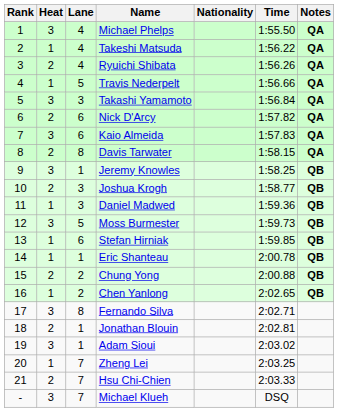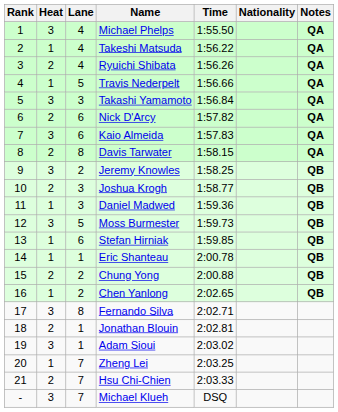 <table class="wikitable sortable" style="text-align:center">
 <tr>
 <th>Rank</th>
 <th>Heat</th>
 <th>Lane</th>
 <th>Name</th>
+<th>Time</th>
 <th>Nationality</th>
-<th>Time</th>
 <th>Notes</th>
 </tr>
 <tr bgcolor=ccffcc>
 <td>1</td>
 <td>3</td>
 <td>4</td>
 <td align=left><a href='#'>Michael Phelps</a></td>
+<td>1:55.50</td>
 <td align=left></td>
-<td>1:55.50</td>
 <td><strong>QA</strong></td>
 </tr>
 <tr bgcolor=ccffcc>
 <td>2</td>
 <td>1</td>
 <td>4</td>
 <td align=left><a href='#'>Takeshi Matsuda</a></td>
+<td>1:56.22</td>
 <td align=left></td>
-<td>1:56.22</td>
 <td><strong>QA</strong></td>
 </tr>
 <tr bgcolor=ccffcc>
 <td>3</td>
 <td>2</td>
 <td>4</td>
 <td align=left><a href='#'>Ryuichi Shibata</a></td>
+<td>1:56.26</td>
 <td align=left></td>
-<td>1:56.26</td>
 <td><strong>QA</strong></td>
 </tr>
 <tr bgcolor=ccffcc>
 <td>4</td>
 <td>1</td>
 <td>5</td>
 <td align=left><a href='#'>Travis Nederpelt</a></td>
+<td>1:56.66</td>
 <td align=left></td>
-<td>1:56.66</td>
 <td><strong>QA</strong></td>
 </tr>
 <tr bgcolor=ccffcc>
 <td>5</td>
 <td>3</td>
 <td>3</td>
 <td align=left><a href='#'>Takashi Yamamoto</a></td>
+<td>1:56.84</td>
 <td align=left></td>
-<td>1:56.84</td>
 <td><strong>QA</strong></td>
 </tr>
 <tr bgcolor=ccffcc>
 <td>6</td>
 <td>2</td>
 <td>6</td>
 <td align=left><a href='#'>Nick D'Arcy</a></td>
+<td>1:57.82</td>
 <td align=left></td>
-<td>1:57.82</td>
 <td><strong>QA</strong></td>
 </tr>
 <tr bgcolor=ccffcc>
 <td>7</td>
 <td>3</td>
 <td>6</td>
 <td align=left><a href='#'>Kaio Almeida</a></td>
+<td>1:57.83</td>
 <td align=left></td>
-<td>1:57.83</td>
 <td><strong>QA</strong></td>
 </tr>
 <tr bgcolor=ccffcc>
 <td>8</td>
 <td>2</td>
 <td>8</td>
 <td align=left><a href='#'>Davis Tarwater</a></td>
+<td>1:58.15</td>
 <td align=left></td>
-<td>1:58.15</td>
 <td><strong>QA</strong></td>
 </tr>
 <tr bgcolor=ddffdd>
 <td>9</td>
 <td>3</td>
-<td>1</td>
+<td>2</td>
 <td align=left><a href='#'>Jeremy Knowles</a></td>
+<td>1:58.25</td>
 <td align=left></td>
-<td>1:58.25</td>
 <td><strong>QB</strong></td>
 </tr>
 <tr bgcolor=ddffdd>
 <td>10</td>
 <td>2</td>
 <td>3</td>
 <td align=left><a href='#'>Joshua Krogh</a></td>
+<td>1:58.77</td>
 <td align=left></td>
-<td>1:58.77</td>
 <td><strong>QB</strong></td>
 </tr>
 <tr bgcolor=ddffdd>
 <td>11</td>
 <td>1</td>
 <td>3</td>
 <td align=left><a href='#'>Daniel Madwed</a></td>
+<td>1:59.36</td>
 <td align=left></td>
-<td>1:59.36</td>
 <td><strong>QB</strong></td>
 </tr>
 <tr bgcolor=ddffdd>
 <td>12</td>
 <td>3</td>
 <td>5</td>
 <td align=left><a href='#'>Moss Burmester</a></td>
+<td>1:59.73</td>
 <td align=left></td>
-<td>1:59.73</td>
 <td><strong>QB</strong></td>
 </tr>
 <tr bgcolor=ddffdd>
 <td>13</td>
 <td>1</td>
 <td>6</td>
 <td align=left><a href='#'>Stefan Hirniak</a></td>
+<td>1:59.85</td>
 <td align=left></td>
-<td>1:59.85</td>
 <td><strong>QB</strong></td>
 </tr>
 <tr bgcolor=ddffdd>
 <td>14</td>
 <td>1</td>
 <td>1</td>
 <td align=left><a href='#'>Eric Shanteau</a></td>
+<td>2:00.78</td>
 <td align=left></td>
-<td>2:00.78</td>
 <td><strong>QB</strong></td>
 </tr>
 <tr bgcolor=ddffdd>
 <td>15</td>
 <td>2</td>
 <td>2</td>
 <td align=left><a href='#'>Chung Yong</a></td>
+<td>2:00.88</td>
 <td align=left></td>
-<td>2:00.88</td>
 <td><strong>QB</strong></td>
 </tr>
 <tr bgcolor=ddffdd>
 <td>16</td>
 <td>1</td>
 <td>2</td>
 <td align=left><a href='#'>Chen Yanlong</a></td>
+<td>2:02.65</td>
 <td align=left></td>
-<td>2:02.65</td>
 <td><strong>QB</strong></td>
 </tr>
 <tr>
 <td>17</td>
 <td>3</td>
 <td>8</td>
 <td align=left><a href='#'>Fernando Silva</a></td>
+<td>2:02.71</td>
 <td align=left></td>
-<td>2:02.71</td>
 <td></td>
 </tr>
 <tr>
 <td>18</td>
 <td>2</td>
 <td>1</td>
 <td align=left><a href='#'>Jonathan Blouin</a></td>
+<td>2:02.81</td>
 <td align=left></td>
-<td>2:02.81</td>
 <td></td>
 </tr>
 <tr>
 <td>19</td>
 <td>3</td>
 <td>1</td>
 <td align=left><a href='#'>Adam Sioui</a></td>
+<td>2:03.02</td>
 <td align=left></td>
-<td>2:03.02</td>
 <td></td>
 </tr>
 <tr>
 <td>20</td>
 <td>1</td>
 <td>7</td>
 <td align=left><a href='#'>Zheng Lei</a></td>
+<td>2:03.25</td>
 <td align=left></td>
-<td>2:03.25</td>
 <td></td>
 </tr>
 <tr>
 <td>21</td>
 <td>2</td>
 <td>7</td>
 <td align=left><a href='#'>Hsu Chi-Chien</a></td>
+<td>2:03.33</td>
 <td align=left></td>
-<td>2:03.33</td>
 <td></td>
 </tr>
 <tr>
 <td>-</td>
 <td>3</td>
 <td>7</td>
 <td align=left><a href='#'>Michael Klueh</a></td>
+<td>DSQ</td>
 <td align=left></td>
-<td>DSQ</td>
 <td></td>
 </tr>
 </table>
